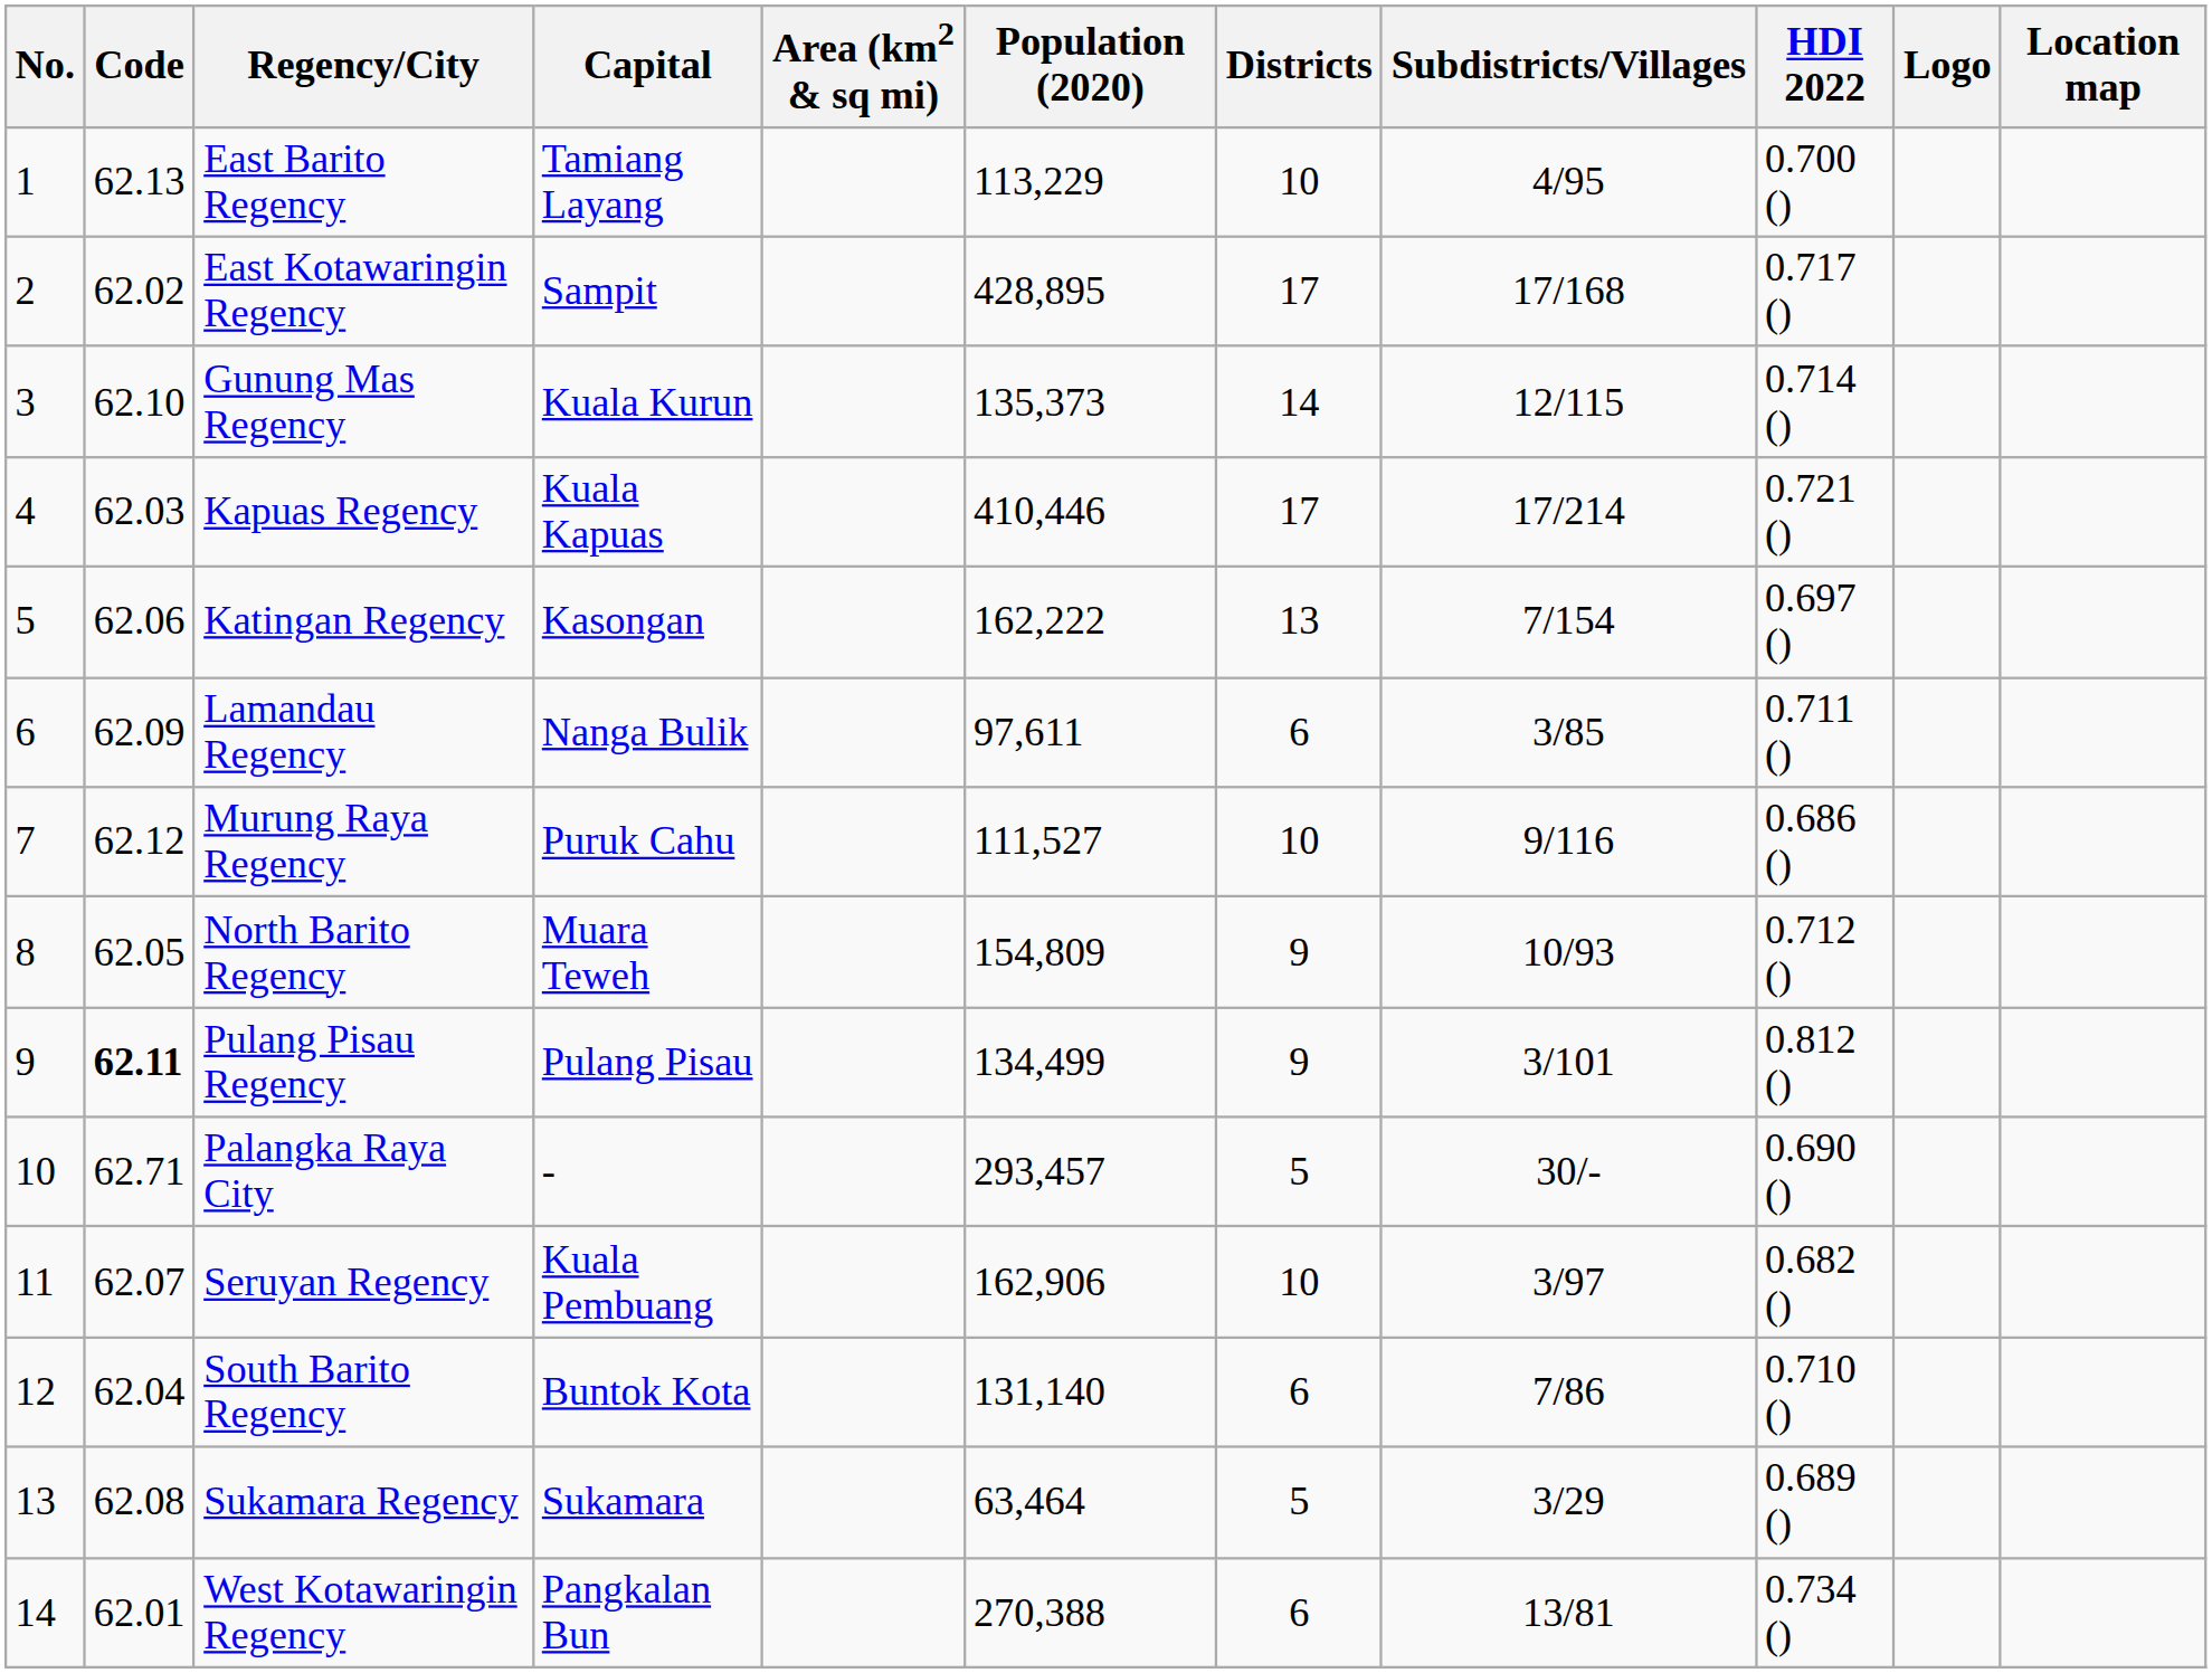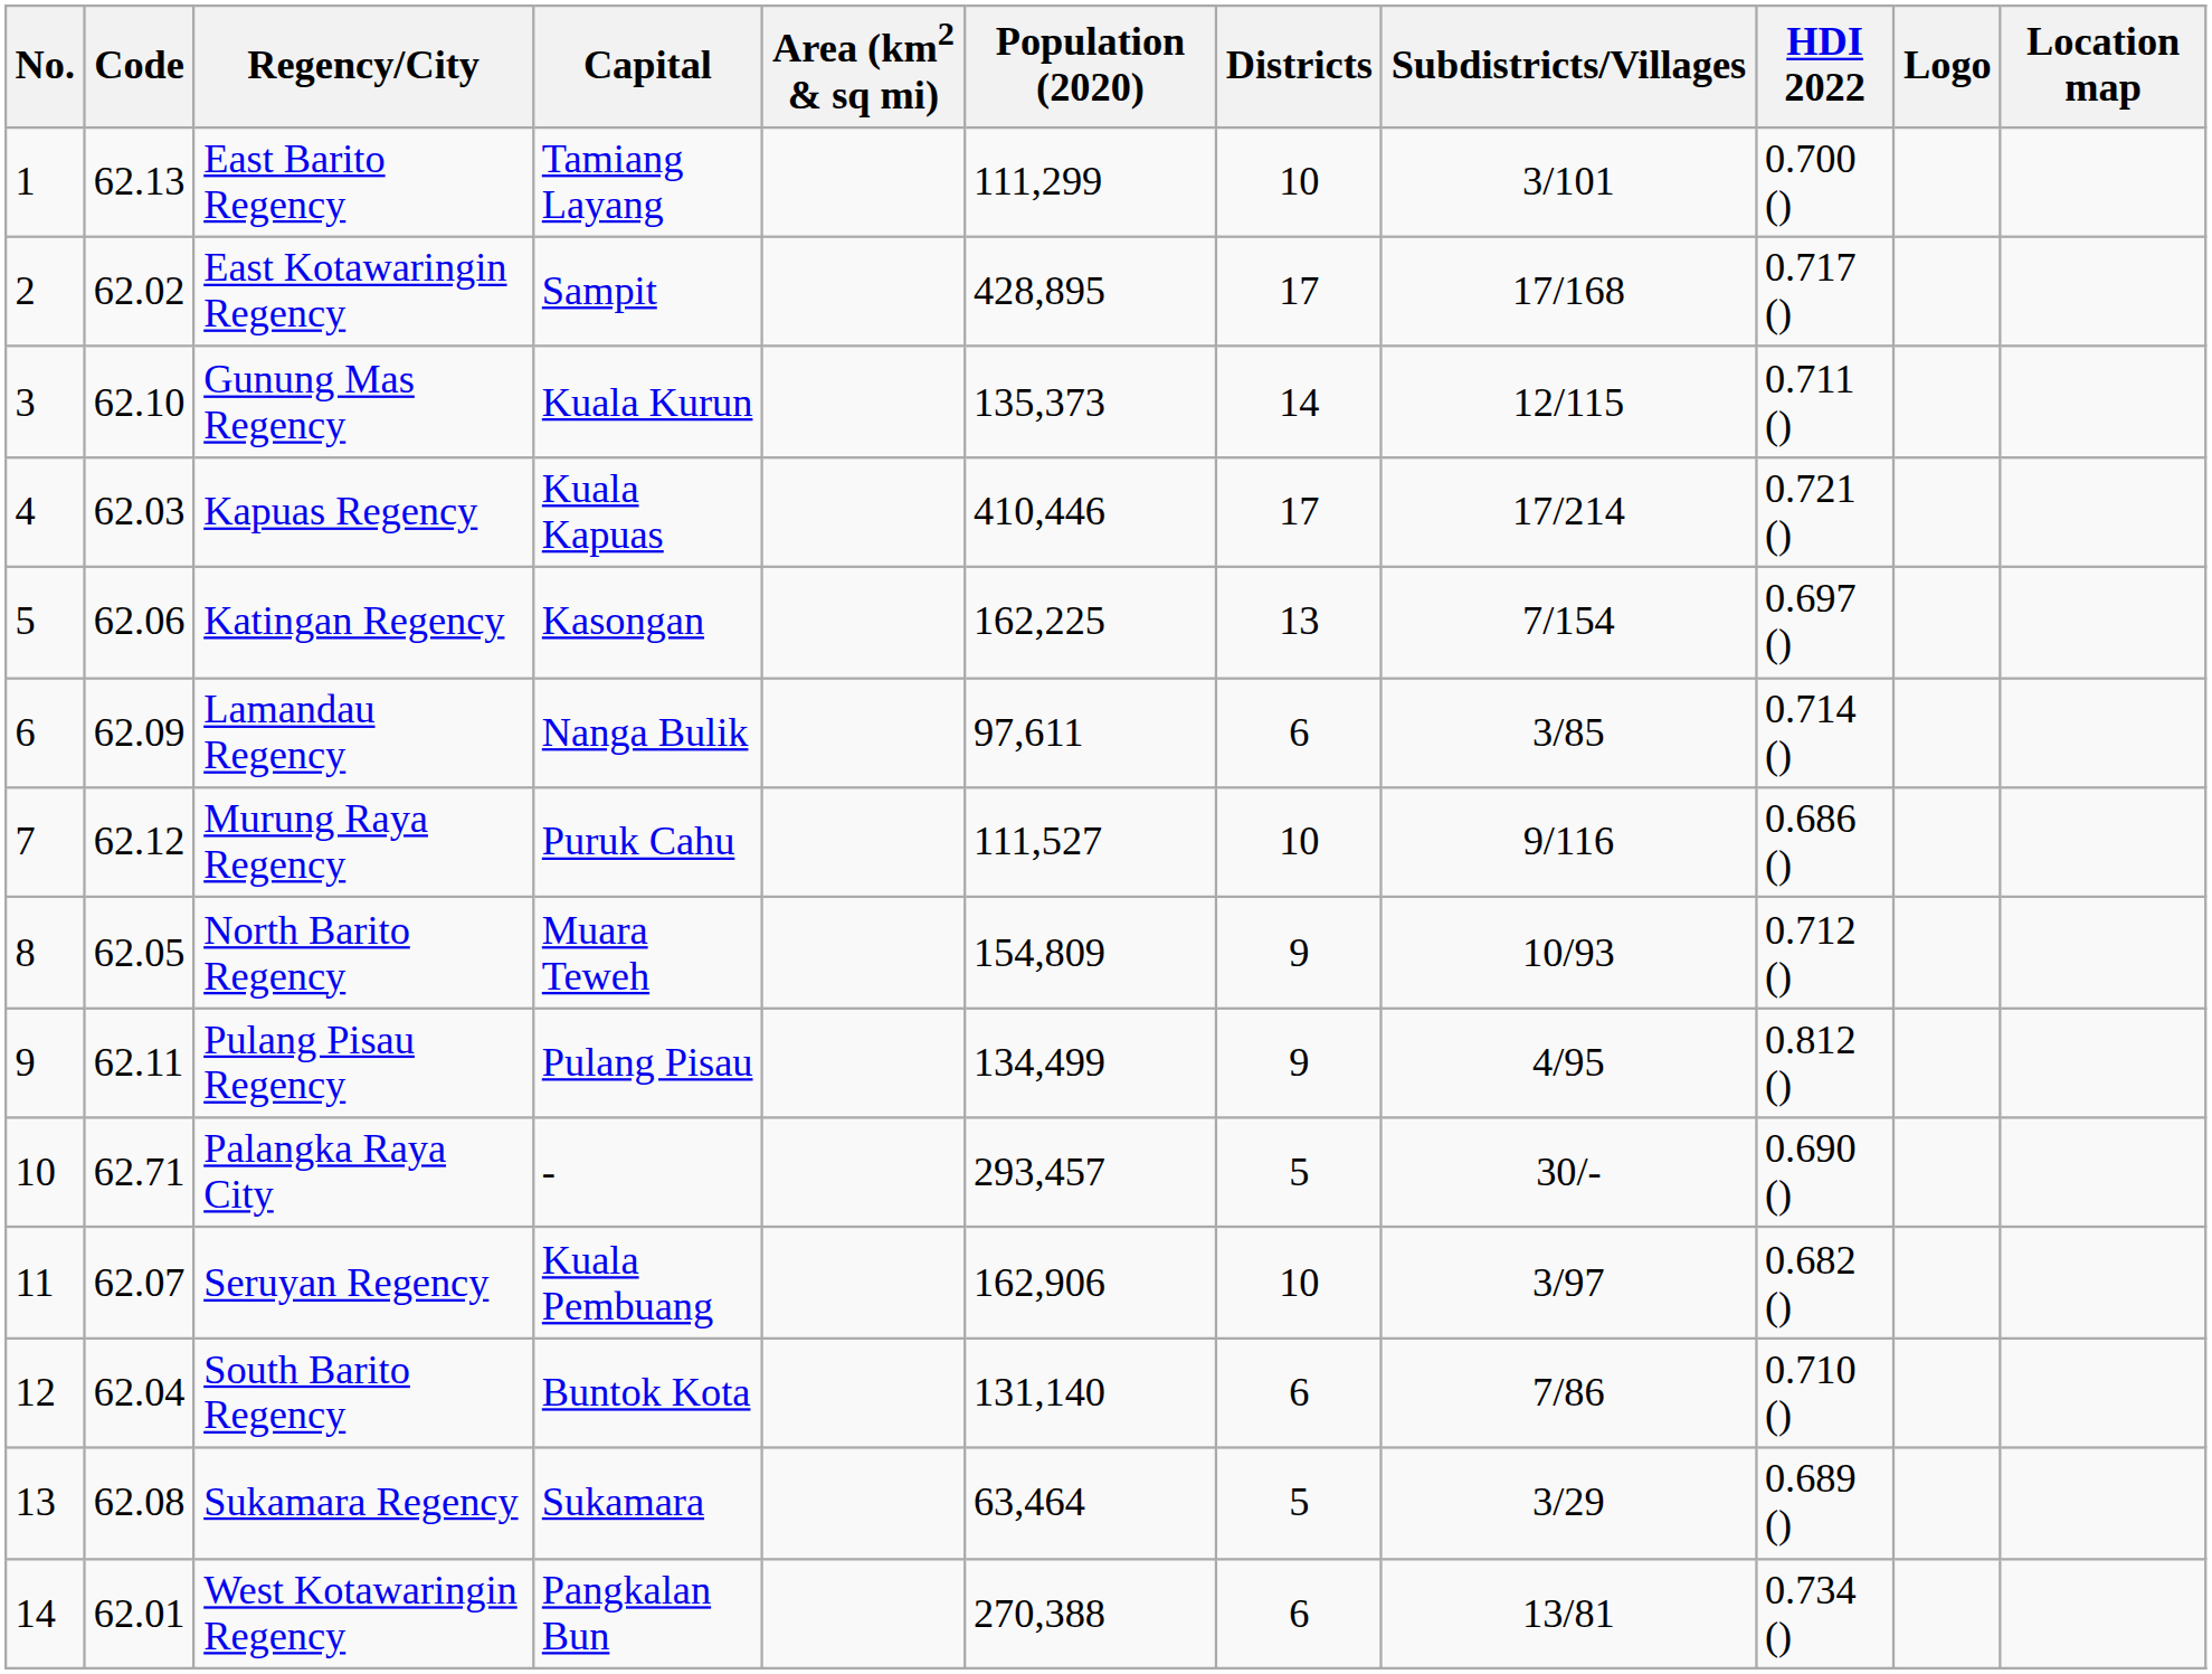 <table class="wikitable sortable mw-collapsible">
 <tr>
 <th>No.</th>
 <th>Code</th>
 <th>Regency/City</th>
 <th>Capital</th>
 <th>Area (km<sup>2</sup> & sq mi)</th>
 <th>Population (2020)</th>
 <th>Districts</th>
 <th>Subdistricts/Villages</th>
 <th><a href='#'>HDI</a> 2022</th>
 <th>Logo</th>
 <th>Location map</th>
 </tr>
 <tr>
 <td>1</td>
 <td>62.13</td>
 <td><a href='#'>East Barito Regency</a></td>
 <td><a href='#'>Tamiang Layang</a></td>
 <td align="center"></td>
-<td>113,229</td>
+<td>111,299</td>
 <td align="center">10</td>
-<td align="center">4/95</td>
+<td align="center">3/101</td>
 <td>0.700 ()</td>
 <td></td>
 <td></td>
 </tr>
 <tr>
 <td>2</td>
 <td>62.02</td>
 <td><a href='#'>East Kotawaringin Regency</a></td>
 <td><a href='#'>Sampit</a></td>
 <td align="center"></td>
 <td>428,895</td>
 <td align="center">17</td>
 <td align="center">17/168</td>
 <td>0.717 ()</td>
 <td></td>
 <td></td>
 </tr>
 <tr>
 <td>3</td>
 <td>62.10</td>
 <td><a href='#'>Gunung Mas Regency</a></td>
 <td><a href='#'>Kuala Kurun</a></td>
 <td align="center"></td>
 <td>135,373</td>
 <td align="center">14</td>
 <td align="center">12/115</td>
-<td>0.714 ()</td>
+<td>0.711 ()</td>
 <td></td>
 <td></td>
 </tr>
 <tr>
 <td>4</td>
 <td>62.03</td>
 <td><a href='#'>Kapuas Regency</a></td>
 <td><a href='#'>Kuala Kapuas</a></td>
 <td align="center"></td>
 <td>410,446</td>
 <td align="center">17</td>
 <td align="center">17/214</td>
 <td>0.721 ()</td>
 <td></td>
 <td></td>
 </tr>
 <tr>
 <td>5</td>
 <td>62.06</td>
 <td><a href='#'>Katingan Regency</a></td>
 <td><a href='#'>Kasongan</a></td>
 <td align="center"></td>
-<td>162,222</td>
+<td>162,225</td>
 <td align="center">13</td>
 <td align="center">7/154</td>
 <td>0.697 ()</td>
 <td></td>
 <td></td>
 </tr>
 <tr>
 <td>6</td>
 <td>62.09</td>
 <td><a href='#'>Lamandau Regency</a></td>
 <td><a href='#'>Nanga Bulik</a></td>
 <td align="center"></td>
 <td>97,611</td>
 <td align="center">6</td>
 <td align="center">3/85</td>
-<td>0.711 ()</td>
+<td>0.714 ()</td>
 <td></td>
 <td></td>
 </tr>
 <tr>
 <td>7</td>
 <td>62.12</td>
 <td><a href='#'>Murung Raya Regency</a></td>
 <td><a href='#'>Puruk Cahu</a></td>
 <td align="center"></td>
 <td>111,527</td>
 <td align="center">10</td>
 <td align="center">9/116</td>
 <td>0.686 ()</td>
 <td></td>
 <td></td>
 </tr>
 <tr>
 <td>8</td>
 <td>62.05</td>
 <td><a href='#'>North Barito Regency</a></td>
 <td><a href='#'>Muara Teweh</a></td>
 <td align="center"></td>
 <td>154,809</td>
 <td align="center">9</td>
 <td align="center">10/93</td>
 <td>0.712 ()</td>
 <td></td>
 <td></td>
 </tr>
 <tr>
 <td>9</td>
-<td><strong>62.11</strong></td>
+<td>62.11</td>
 <td><a href='#'>Pulang Pisau Regency</a></td>
 <td><a href='#'>Pulang Pisau</a></td>
 <td align="center"></td>
 <td>134,499</td>
 <td align="center">9</td>
-<td align="center">3/101</td>
+<td align="center">4/95</td>
 <td>0.812 ()</td>
 <td></td>
 <td></td>
 </tr>
 <tr>
 <td>10</td>
 <td>62.71</td>
 <td><a href='#'>Palangka Raya City</a></td>
 <td>-</td>
 <td align="center"></td>
 <td>293,457</td>
 <td align="center">5</td>
 <td align="center">30/-</td>
 <td>0.690 ()</td>
 <td></td>
 <td></td>
 </tr>
 <tr>
 <td>11</td>
 <td>62.07</td>
 <td><a href='#'>Seruyan Regency</a></td>
 <td><a href='#'>Kuala Pembuang</a></td>
 <td align="center"></td>
 <td>162,906</td>
 <td align="center">10</td>
 <td align="center">3/97</td>
 <td>0.682 ()</td>
 <td></td>
 <td></td>
 </tr>
 <tr>
 <td>12</td>
 <td>62.04</td>
 <td><a href='#'>South Barito Regency</a></td>
 <td><a href='#'>Buntok Kota</a></td>
 <td align="center"></td>
 <td>131,140</td>
 <td align="center">6</td>
 <td align="center">7/86</td>
 <td>0.710 ()</td>
 <td></td>
 <td></td>
 </tr>
 <tr>
 <td>13</td>
 <td>62.08</td>
 <td><a href='#'>Sukamara Regency</a></td>
 <td><a href='#'>Sukamara</a></td>
 <td align="center"></td>
 <td>63,464</td>
 <td align="center">5</td>
 <td align="center">3/29</td>
 <td>0.689 ()</td>
 <td></td>
 <td></td>
 </tr>
 <tr>
 <td>14</td>
 <td>62.01</td>
 <td><a href='#'>West Kotawaringin Regency</a></td>
 <td><a href='#'>Pangkalan Bun</a></td>
 <td align="center"></td>
 <td>270,388</td>
 <td align="center">6</td>
 <td align="center">13/81</td>
 <td>0.734 ()</td>
 <td></td>
 <td></td>
 </tr>
 <tr>
 </tr>
 </table>
